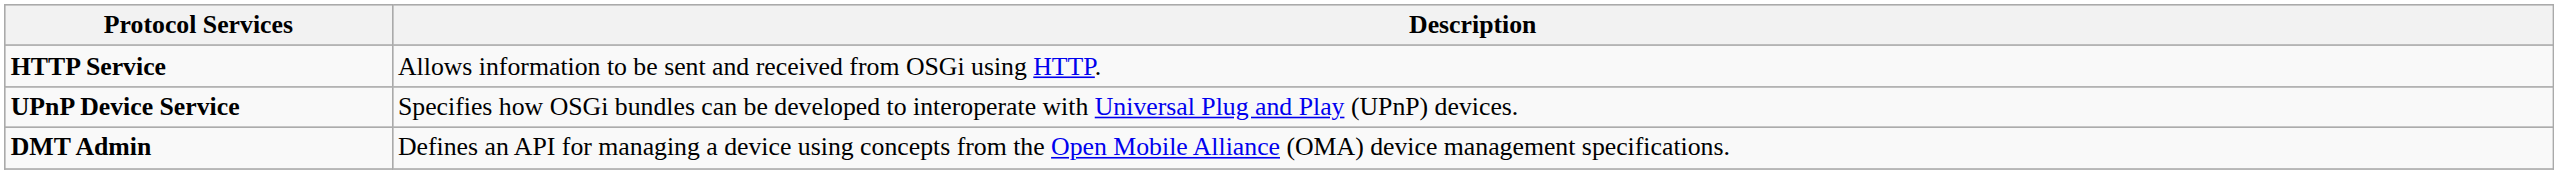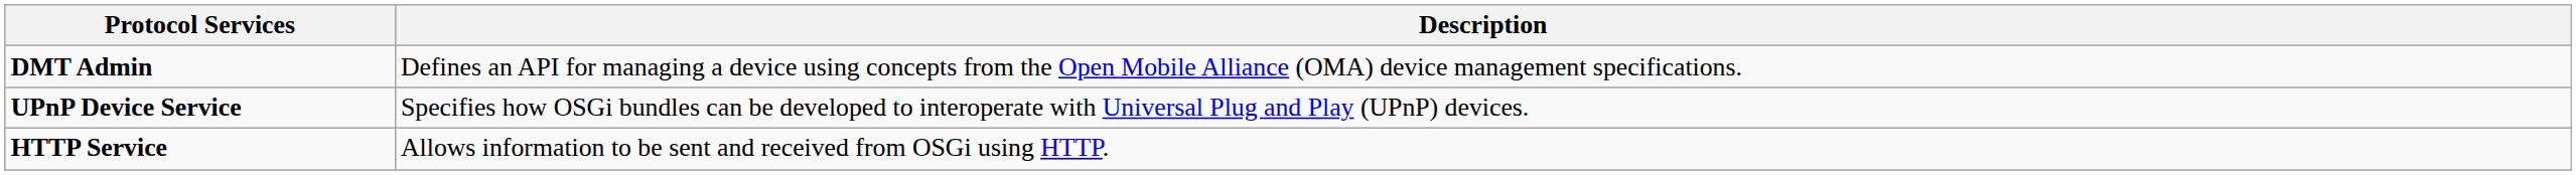 <table class="wikitable" width = "100%">
 <tr>
 <th>Protocol Services</th>
 <th>Description</th>
 </tr>
 <tr>
-<td><strong>HTTP Service</strong></td>
-<td>Allows information to be sent and received from OSGi using <a href='#'>HTTP</a>.</td>
+<td><strong>DMT Admin</strong></td>
+<td>Defines an API for managing a device using concepts from the <a href='#'>Open Mobile Alliance</a> (OMA) device management specifications.</td>
 </tr>
 <tr>
 <td><strong>UPnP Device Service</strong></td>
 <td>Specifies how OSGi bundles can be developed to interoperate with <a href='#'>Universal Plug and Play</a> (UPnP) devices.</td>
 </tr>
 <tr>
-<td><strong>DMT Admin</strong></td>
-<td>Defines an API for managing a device using concepts from the <a href='#'>Open Mobile Alliance</a> (OMA) device management specifications.</td>
+<td><strong>HTTP Service</strong></td>
+<td>Allows information to be sent and received from OSGi using <a href='#'>HTTP</a>.</td>
 </tr>
 </table>
